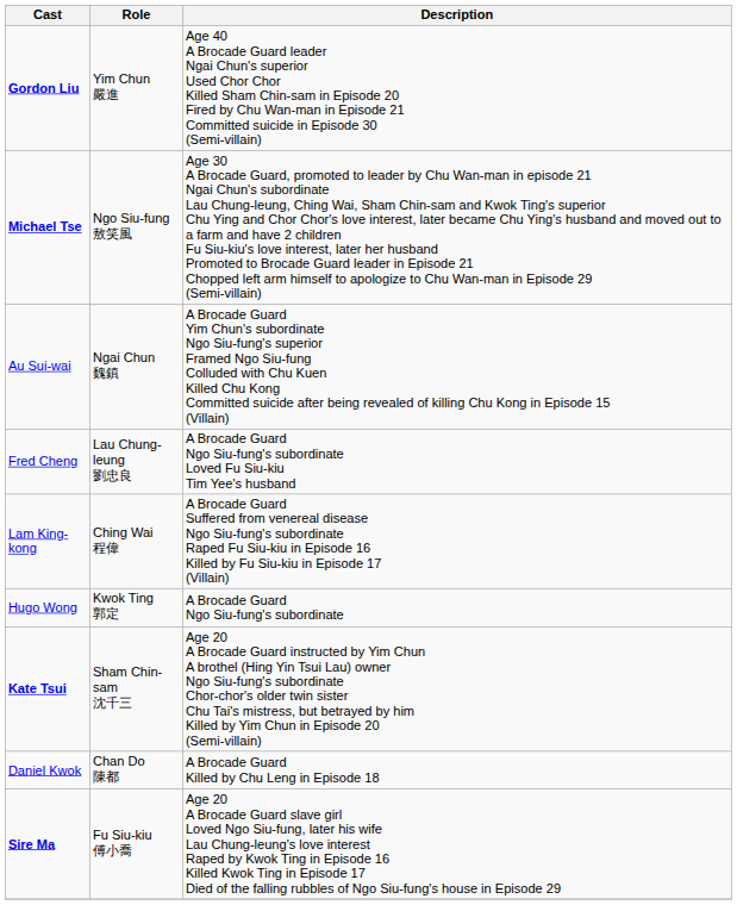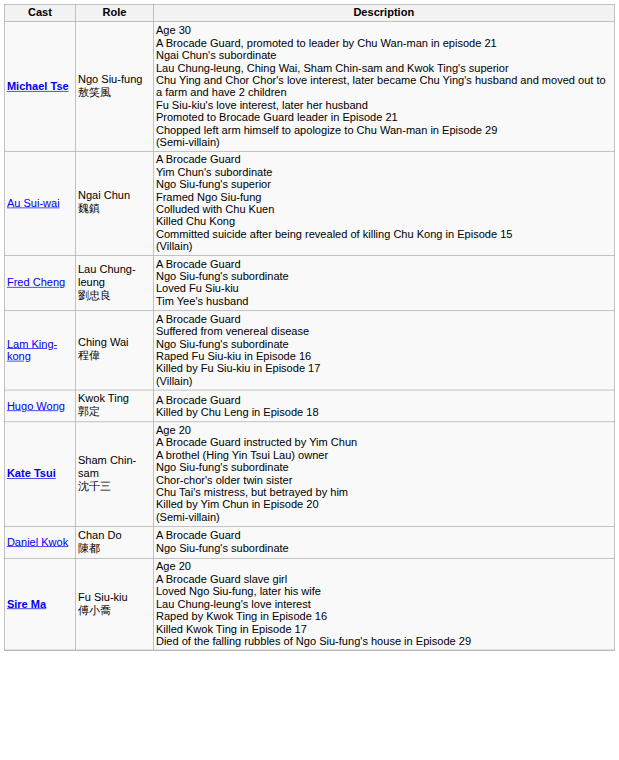 <table class="wikitable" width="70%">
 <tr>
 <th>Cast</th>
 <th>Role</th>
 <th>Description</th>
-</tr>
-<tr>
-<td><strong><a href='#'>Gordon Liu</a></strong></td>
-<td>Yim Chun<br>嚴進</td>
-<td>Age 40<br>A Brocade Guard leader<br>Ngai Chun's superior<br>Used Chor Chor<br>Killed Sham Chin-sam in Episode 20<br>Fired by Chu Wan-man in Episode 21<br>Committed suicide in Episode 30<br>(Semi-villain)</td>
 </tr>
 <tr>
 <td><strong><a href='#'>Michael Tse</a></strong></td>
 <td>Ngo Siu-fung<br>敖笑風</td>
 <td>Age 30<br>A Brocade Guard, promoted to leader by Chu Wan-man in episode 21<br>Ngai Chun's subordinate<br>Lau Chung-leung, Ching Wai, Sham Chin-sam and Kwok Ting's superior<br>Chu Ying and Chor Chor's love interest, later became Chu Ying's husband and moved out to a farm and have 2 children<br>Fu Siu-kiu's love interest, later her husband<br>Promoted to Brocade Guard leader in Episode 21<br>Chopped left arm himself to apologize to Chu Wan-man in Episode 29<br>(Semi-villain)</td>
 </tr>
 <tr>
 <td><a href='#'>Au Sui-wai</a></td>
 <td>Ngai Chun<br>魏鎮</td>
 <td>A Brocade Guard <br>Yim Chun's subordinate<br>Ngo Siu-fung's superior<br>Framed Ngo Siu-fung<br>Colluded with Chu Kuen<br>Killed Chu Kong<br>Committed suicide after being revealed of killing Chu Kong in Episode 15<br>(Villain)</td>
 </tr>
 <tr>
 <td><a href='#'>Fred Cheng</a></td>
 <td>Lau Chung-leung<br>劉忠良</td>
 <td>A Brocade Guard<br>Ngo Siu-fung's subordinate<br>Loved Fu Siu-kiu<br>Tim Yee's husband</td>
 </tr>
 <tr>
 <td><a href='#'>Lam King-kong</a></td>
 <td>Ching Wai<br>程偉</td>
 <td>A Brocade Guard<br>Suffered from venereal disease<br>Ngo Siu-fung's subordinate<br>Raped Fu Siu-kiu in Episode 16<br>Killed by Fu Siu-kiu in Episode 17<br>(Villain)</td>
 </tr>
 <tr>
 <td><a href='#'>Hugo Wong</a></td>
 <td>Kwok Ting<br>郭定</td>
-<td>A Brocade Guard<br>Ngo Siu-fung's subordinate</td>
+<td>A Brocade Guard<br>Killed by Chu Leng in Episode 18</td>
 </tr>
 <tr>
 <td><strong><a href='#'>Kate Tsui</a></strong></td>
 <td>Sham Chin-sam<br>沈千三</td>
 <td>Age 20<br>A Brocade Guard instructed by Yim Chun<br>A brothel (Hing Yin Tsui Lau) owner<br>Ngo Siu-fung's subordinate<br>Chor-chor's older twin sister<br>Chu Tai's mistress, but betrayed by him<br>Killed by Yim Chun in Episode 20<br>(Semi-villain)</td>
 </tr>
 <tr>
 <td><a href='#'>Daniel Kwok</a></td>
 <td>Chan Do<br>陳都</td>
-<td>A Brocade Guard<br>Killed by Chu Leng in Episode 18</td>
+<td>A Brocade Guard<br>Ngo Siu-fung's subordinate</td>
 </tr>
 <tr>
 <td><strong><a href='#'>Sire Ma</a></strong></td>
 <td>Fu Siu-kiu<br>傅小喬</td>
 <td>Age 20<br>A Brocade Guard slave girl<br>Loved Ngo Siu-fung, later his wife<br>Lau Chung-leung's love interest<br>Raped by Kwok Ting in Episode 16<br>Killed Kwok Ting in Episode 17<br>Died of the falling rubbles of Ngo Siu-fung's house in Episode 29</td>
 </tr>
 <tr>
 </tr>
 </table>
